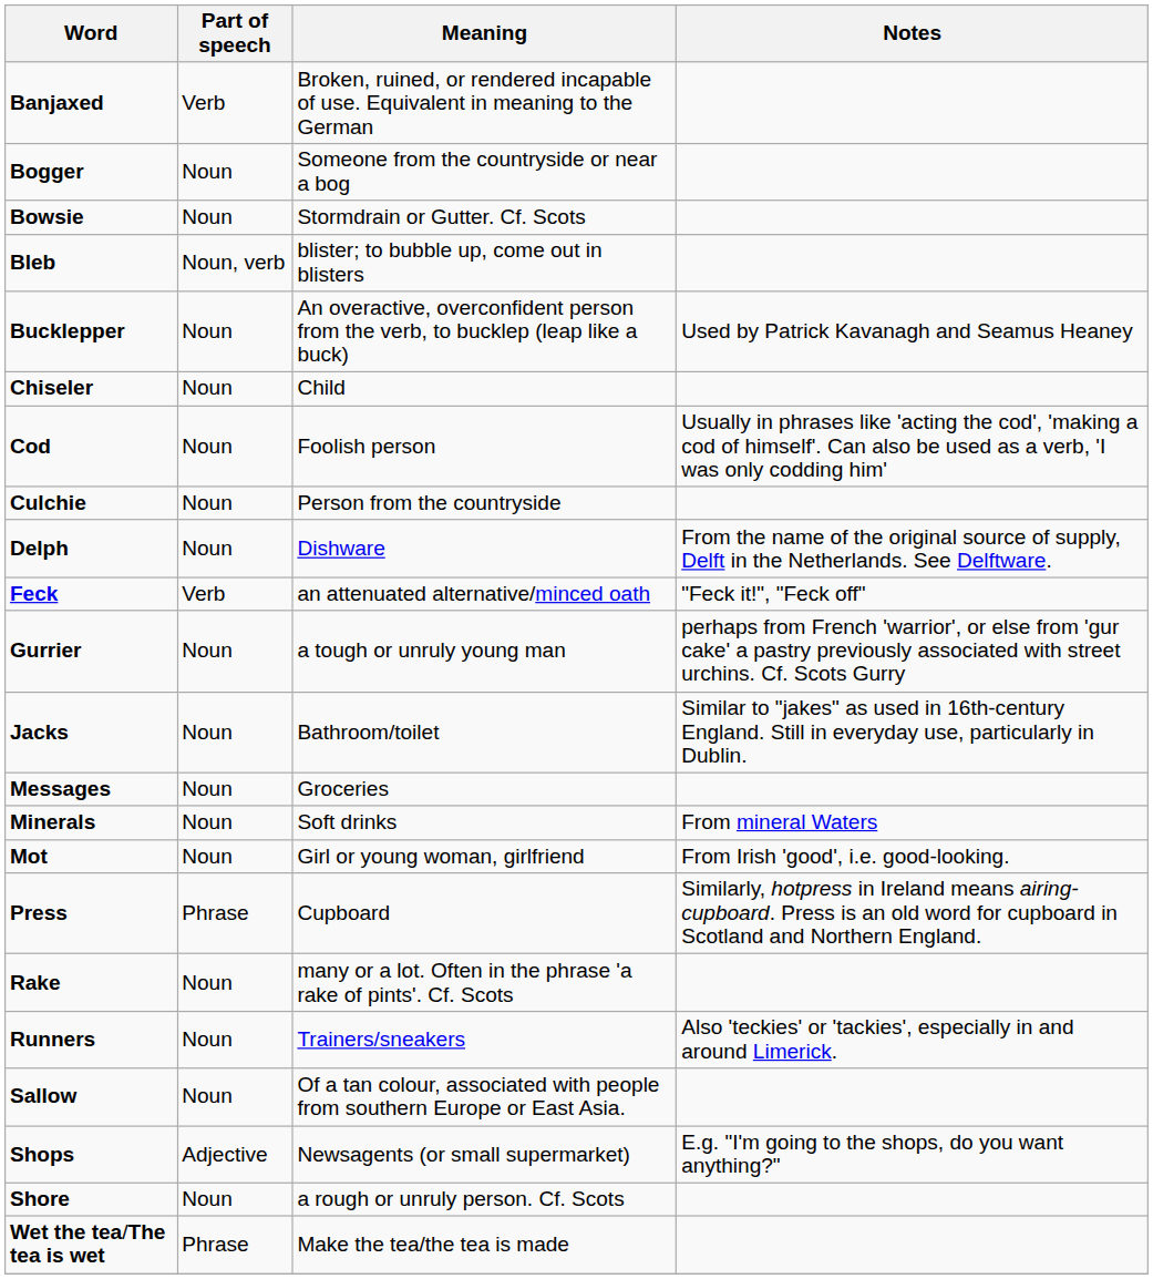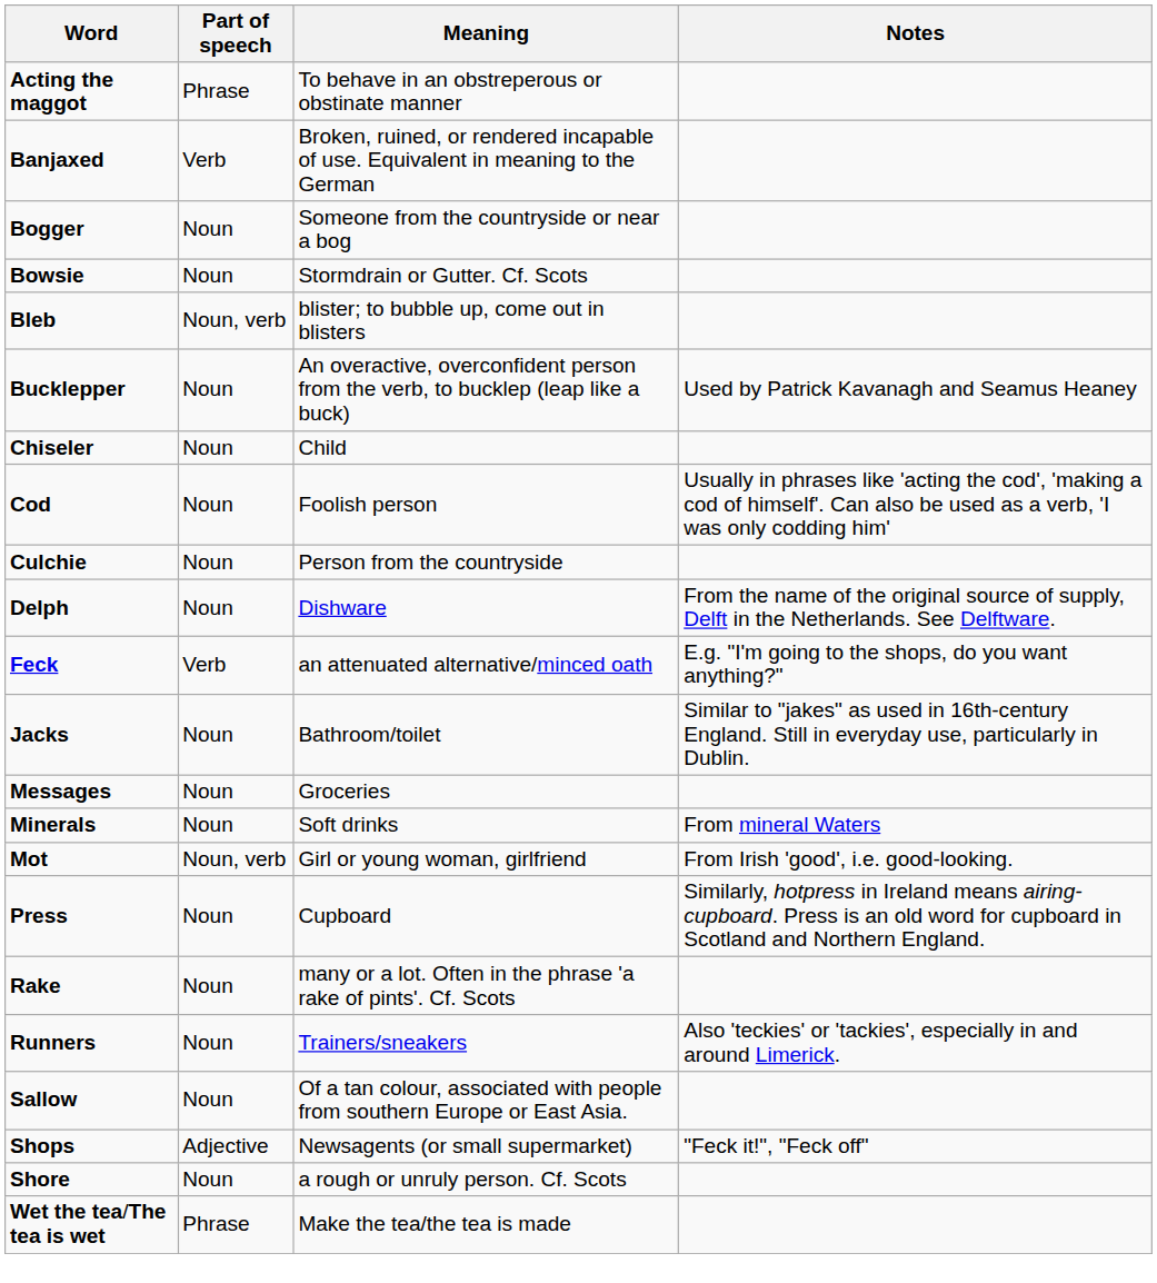 <table class="wikitable">
 <tr>
 <th>Word</th>
 <th>Part of speech</th>
 <th>Meaning</th>
 <th>Notes</th>
+</tr>
+<tr>
+<td><strong>Acting the maggot</strong></td>
+<td>Phrase</td>
+<td>To behave in an obstreperous or obstinate manner</td>
+<td></td>
 </tr>
 <tr>
 <td><strong>Banjaxed</strong></td>
 <td>Verb</td>
 <td>Broken, ruined, or rendered incapable of use. Equivalent in meaning to the German </td>
 <td></td>
 </tr>
 <tr>
 <td><strong>Bogger</strong></td>
 <td>Noun</td>
 <td>Someone from the countryside or near a bog</td>
 <td></td>
 </tr>
 <tr>
 <td><strong>Bowsie</strong></td>
 <td>Noun</td>
 <td>Stormdrain or Gutter. Cf. Scots </td>
 <td></td>
 </tr>
 <tr>
 <td><strong>Bleb</strong></td>
 <td>Noun, verb</td>
 <td>blister; to bubble up, come out in blisters</td>
 <td></td>
 </tr>
 <tr>
 <td><strong>Bucklepper</strong></td>
 <td>Noun</td>
 <td>An overactive, overconfident person from the verb, to bucklep (leap like a buck)</td>
 <td>Used by Patrick Kavanagh and Seamus Heaney</td>
 </tr>
 <tr>
 <td><strong>Chiseler</strong></td>
 <td>Noun</td>
 <td>Child</td>
 <td></td>
 </tr>
 <tr>
 <td><strong>Cod</strong></td>
 <td>Noun</td>
 <td>Foolish person</td>
 <td>Usually in phrases like 'acting the cod', 'making a cod of himself'. Can also be used as a verb, 'I was only codding him'</td>
 </tr>
 <tr>
 <td><strong>Culchie</strong></td>
 <td>Noun</td>
 <td>Person from the countryside</td>
 <td></td>
 </tr>
 <tr>
 <td><strong>Delph</strong></td>
 <td>Noun</td>
 <td><a href='#'>Dishware</a></td>
 <td>From the name of the original source of supply, <a href='#'>Delft</a> in the Netherlands. See <a href='#'>Delftware</a>.</td>
 </tr>
 <tr>
 <td><strong><a href='#'>Feck</a></strong></td>
 <td>Verb</td>
 <td>an attenuated alternative/<a href='#'>minced oath</a></td>
-<td>"Feck it!", "Feck off"</td>
-</tr>
-<tr>
-<td><strong>Gurrier</strong></td>
-<td>Noun</td>
-<td>a tough or unruly young man</td>
-<td>perhaps from French  'warrior', or else from 'gur cake' a pastry previously associated with street urchins. Cf. Scots Gurry</td>
+<td>E.g. "I'm going to the shops, do you want anything?"</td>
 </tr>
 <tr>
 <td><strong>Jacks</strong></td>
 <td>Noun</td>
 <td>Bathroom/toilet</td>
 <td>Similar to "jakes" as used in 16th-century England. Still in everyday use, particularly in Dublin.</td>
 </tr>
 <tr>
 <td><strong>Messages</strong></td>
 <td>Noun</td>
 <td>Groceries</td>
 <td></td>
 </tr>
 <tr>
 <td><strong>Minerals</strong></td>
 <td>Noun</td>
 <td>Soft drinks</td>
 <td>From <a href='#'>mineral Waters</a></td>
 </tr>
 <tr>
 <td><strong>Mot</strong></td>
-<td>Noun</td>
+<td>Noun, verb</td>
 <td>Girl or young woman, girlfriend</td>
 <td>From Irish  'good', i.e. good-looking.</td>
 </tr>
 <tr>
 <td><strong>Press</strong></td>
-<td>Phrase</td>
+<td>Noun</td>
 <td>Cupboard</td>
 <td>Similarly, <em>hotpress</em> in Ireland means <em>airing-cupboard</em>. Press is an old word for cupboard in Scotland and Northern England.</td>
 </tr>
 <tr>
 <td><strong>Rake</strong></td>
 <td>Noun</td>
 <td>many or a lot. Often in the phrase 'a rake of pints'. Cf. Scots </td>
 <td></td>
 </tr>
 <tr>
 <td><strong>Runners</strong></td>
 <td>Noun</td>
 <td><a href='#'>Trainers/sneakers</a></td>
 <td>Also 'teckies' or 'tackies', especially in and around <a href='#'>Limerick</a>.</td>
 </tr>
 <tr>
 <td><strong>Sallow</strong></td>
 <td>Noun</td>
 <td>Of a tan colour, associated with people from southern Europe or East Asia.</td>
 </tr>
 <tr>
 <td><strong>Shops</strong></td>
 <td>Adjective</td>
 <td>Newsagents (or small supermarket)</td>
-<td>E.g. "I'm going to the shops, do you want anything?"</td>
+<td>"Feck it!", "Feck off"</td>
 </tr>
 <tr>
 <td><strong>Shore</strong></td>
 <td>Noun</td>
 <td>a rough or unruly person. Cf. Scots </td>
 <td></td>
 </tr>
 <tr>
 <td><strong>Wet the tea</strong>/<strong>The tea is wet</strong></td>
 <td>Phrase</td>
 <td>Make the tea/the tea is made</td>
 <td></td>
 </tr>
 <tr>
 </tr>
 </table>
